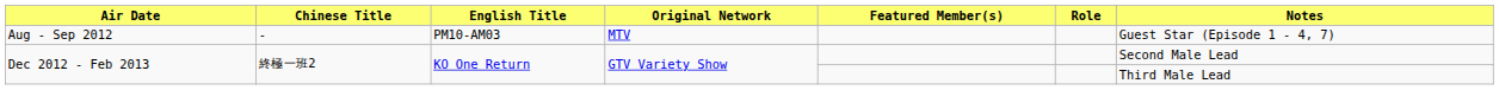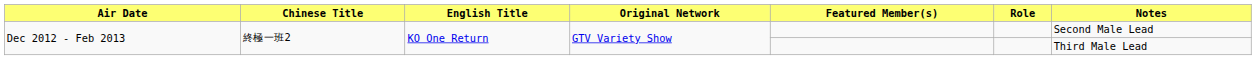 <table class="wikitable" style="font-size:14px" text-align="center" width="85%">
 <tr>
 <th style="background: #FDFF73"><strong>Air Date</strong></th>
 <th style="background: #FDFF73"><strong>Chinese Title</strong></th>
 <th style="background: #FDFF73"><strong>English Title</strong></th>
 <th style="background: #FDFF73"><strong>Original Network</strong></th>
 <th style="background: #FDFF73"><strong>Featured Member(s)</strong></th>
 <th style="background: #FDFF73"><strong>Role</strong></th>
 <th style="background: #FDFF73"><strong>Notes</strong></th>
-</tr>
-<tr>
-<td>Aug - Sep 2012</td>
-<td>-</td>
-<td>PM10-AM03</td>
-<td><a href='#'>MTV</a></td>
-<td></td>
-<td></td>
-<td>Guest Star (Episode 1 - 4, 7)</td>
 </tr>
 <tr>
 <td rowspan="2">Dec 2012 - Feb 2013</td>
 <td rowspan="2">終極一班2</td>
 <td rowspan="2"><a href='#'>KO One Return</a></td>
 <td rowspan="2"><a href='#'>GTV Variety Show</a></td>
 <td></td>
 <td></td>
 <td>Second Male Lead</td>
 </tr>
 <tr>
 <td></td>
 <td></td>
 <td>Third Male Lead</td>
 </tr>
 </table>
